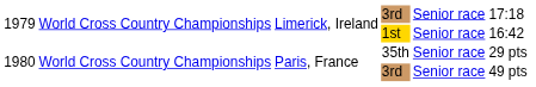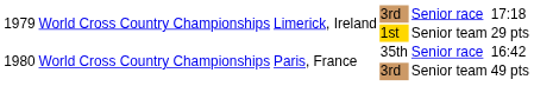 <table>
 <tr>
 <td rowspan=2>1979</td>
 <td rowspan=2><a href='#'>World Cross Country Championships</a></td>
 <td rowspan=2><a href='#'>Limerick</a>, Ireland</td>
 <td bgcolor=cc9966>3rd</td>
 <td><a href='#'>Senior race</a></td>
 <td>17:18</td>
 </tr>
 <tr>
 <td bgcolor=gold>1st</td>
-<td><a href='#'>Senior race</a></td>
-<td>16:42</td>
+<td>Senior team</td>
+<td>29 pts</td>
 </tr>
 <tr>
 <td rowspan=2>1980</td>
 <td rowspan=2><a href='#'>World Cross Country Championships</a></td>
 <td rowspan=2><a href='#'>Paris</a>, France</td>
 <td>35th</td>
 <td><a href='#'>Senior race</a></td>
-<td>29 pts</td>
+<td>16:42</td>
 </tr>
 <tr>
 <td bgcolor=cc9966>3rd</td>
-<td><a href='#'>Senior race</a></td>
+<td>Senior team</td>
 <td>49 pts</td>
 </tr>
 </table>
